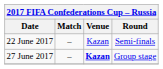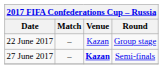 <table class="wikitable" style="margin:1em auto 1em auto; text-align:center; font-size:small;">
 <tr>
 <th colspan="4"><a href='#'>2017 FIFA Confederations Cup – Russia</a></th>
 </tr>
 <tr>
 <th>Date</th>
 <th>Match</th>
 <th>Venue</th>
 <th>Round</th>
 </tr>
 <tr>
 <td>22 June 2017</td>
 <td> – </td>
 <td><a href='#'>Kazan</a></td>
-<td><a href='#'>Semi-finals</a></td>
+<td><a href='#'>Group stage</a></td>
 </tr>
 <tr>
 <td>27 June 2017</td>
 <td> – </td>
 <td><strong><a href='#'>Kazan</a></strong></td>
-<td><a href='#'>Group stage</a></td>
+<td><a href='#'>Semi-finals</a></td>
 </tr>
 <tr>
 </tr>
 </table>
